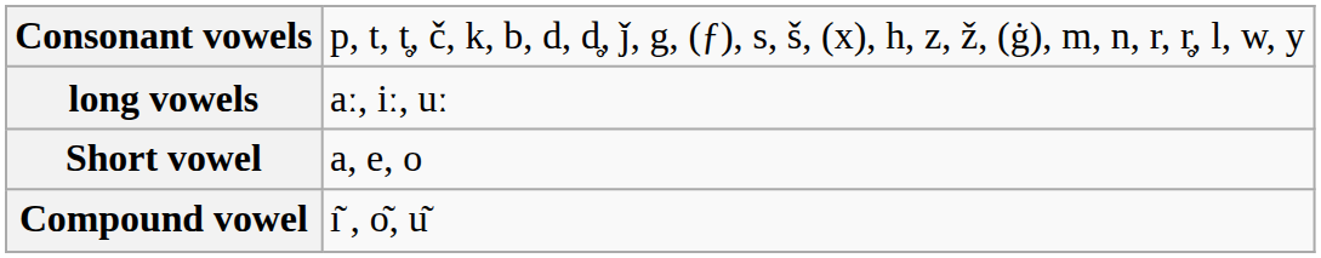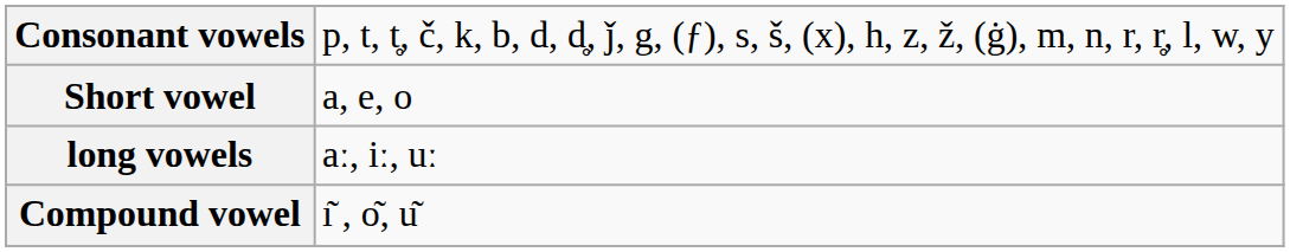 <table class="wikitable">
 <tr>
 <th>Consonant vowels</th>
 <td>p, t, t̥, č, k, b, d, d̥, ǰ, g, (ƒ), s, š, (x), h, z, ž, (ġ), m, n, r, r̥, l, w, y</td>
 </tr>
 <tr>
+<th>Short vowel</th>
+<td>a, e, o</td>
+</tr>
+<tr>
 <th>long vowels</th>
 <td>aː, iː, uː</td>
-</tr>
-<tr>
-<th>Short vowel</th>
-<td>a, e, o</td>
 </tr>
 <tr>
 <th>Compound vowel</th>
 <td>ı͂ , o͂, u͂</td>
 </tr>
 </table>
